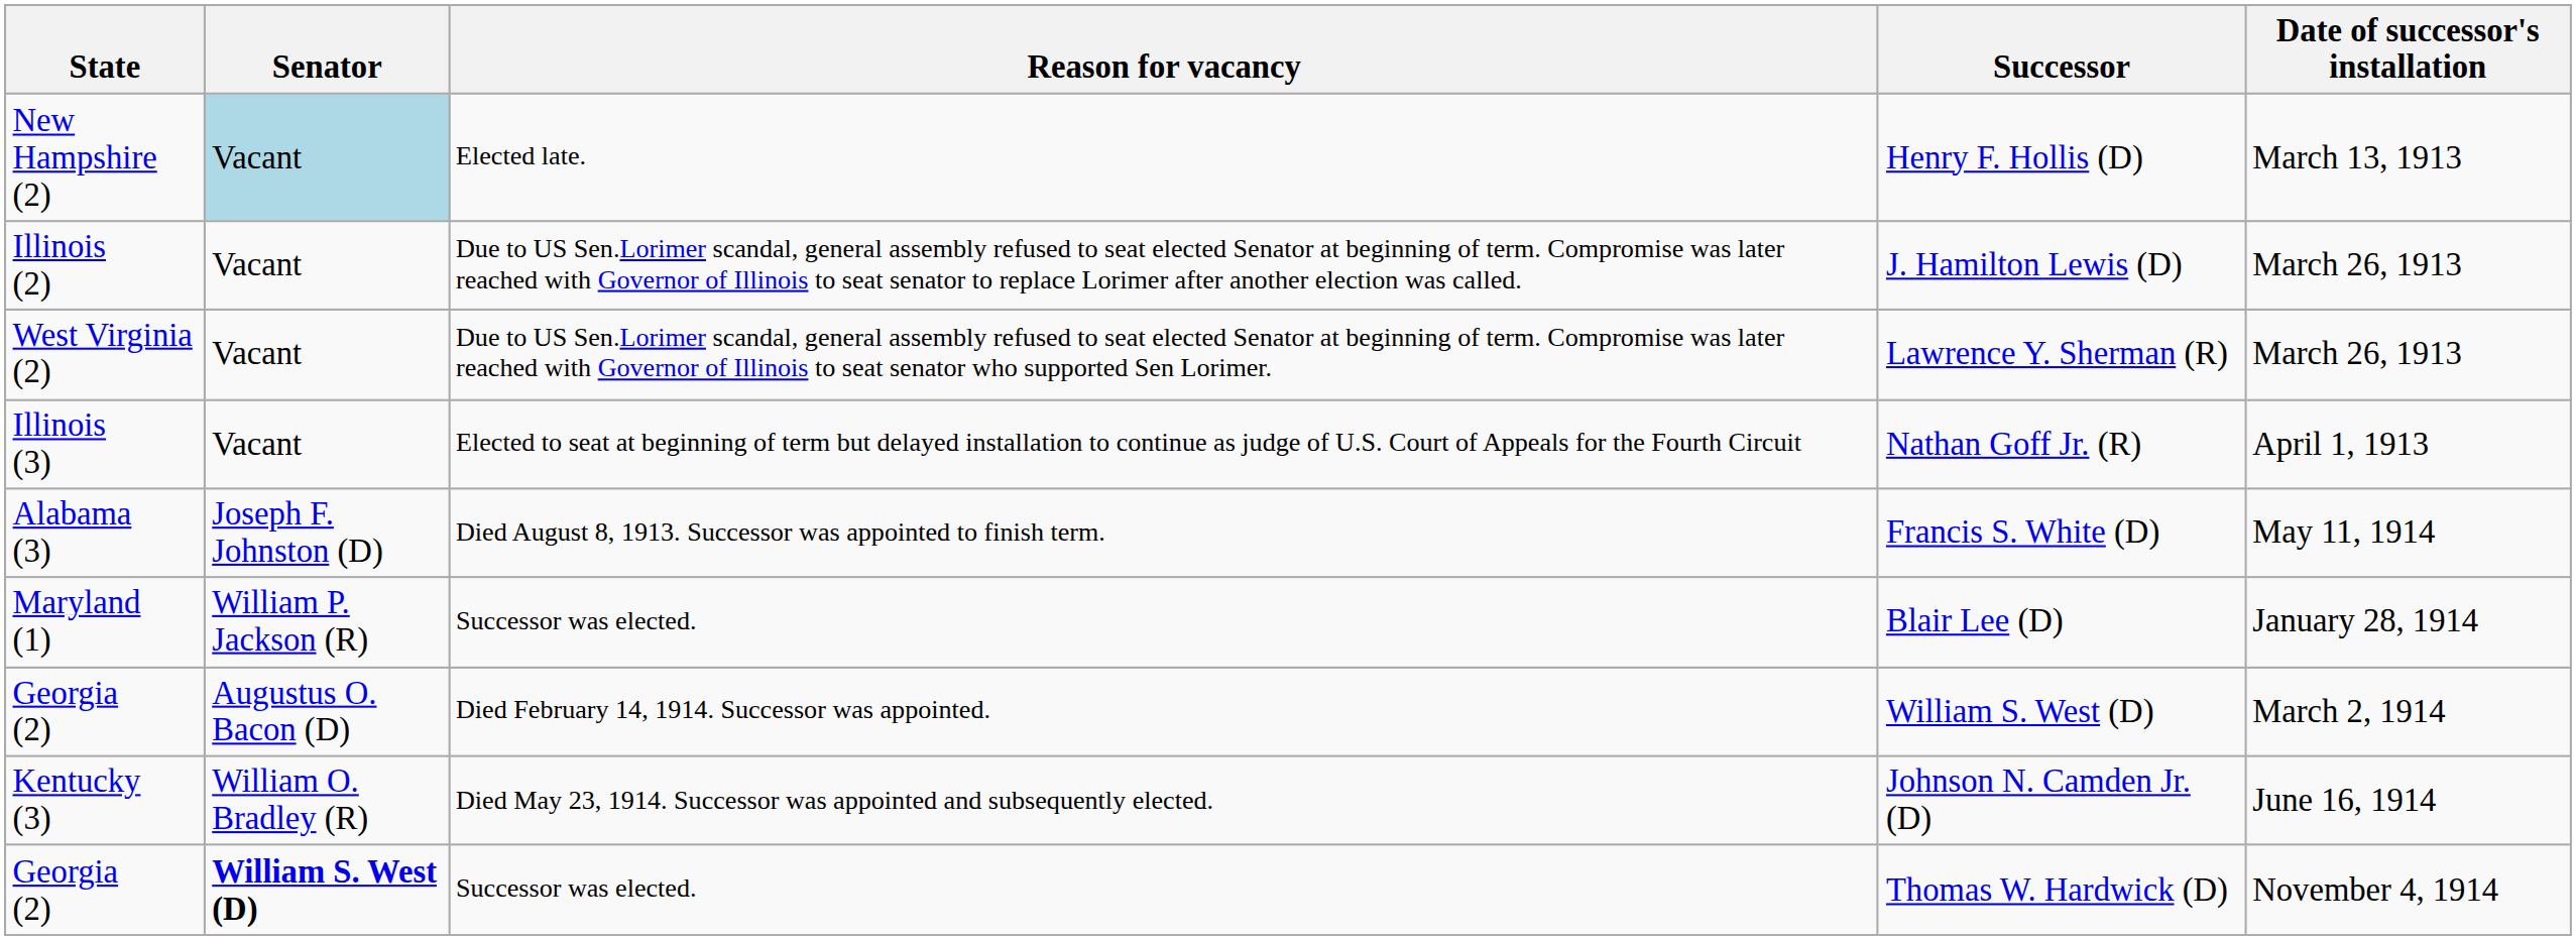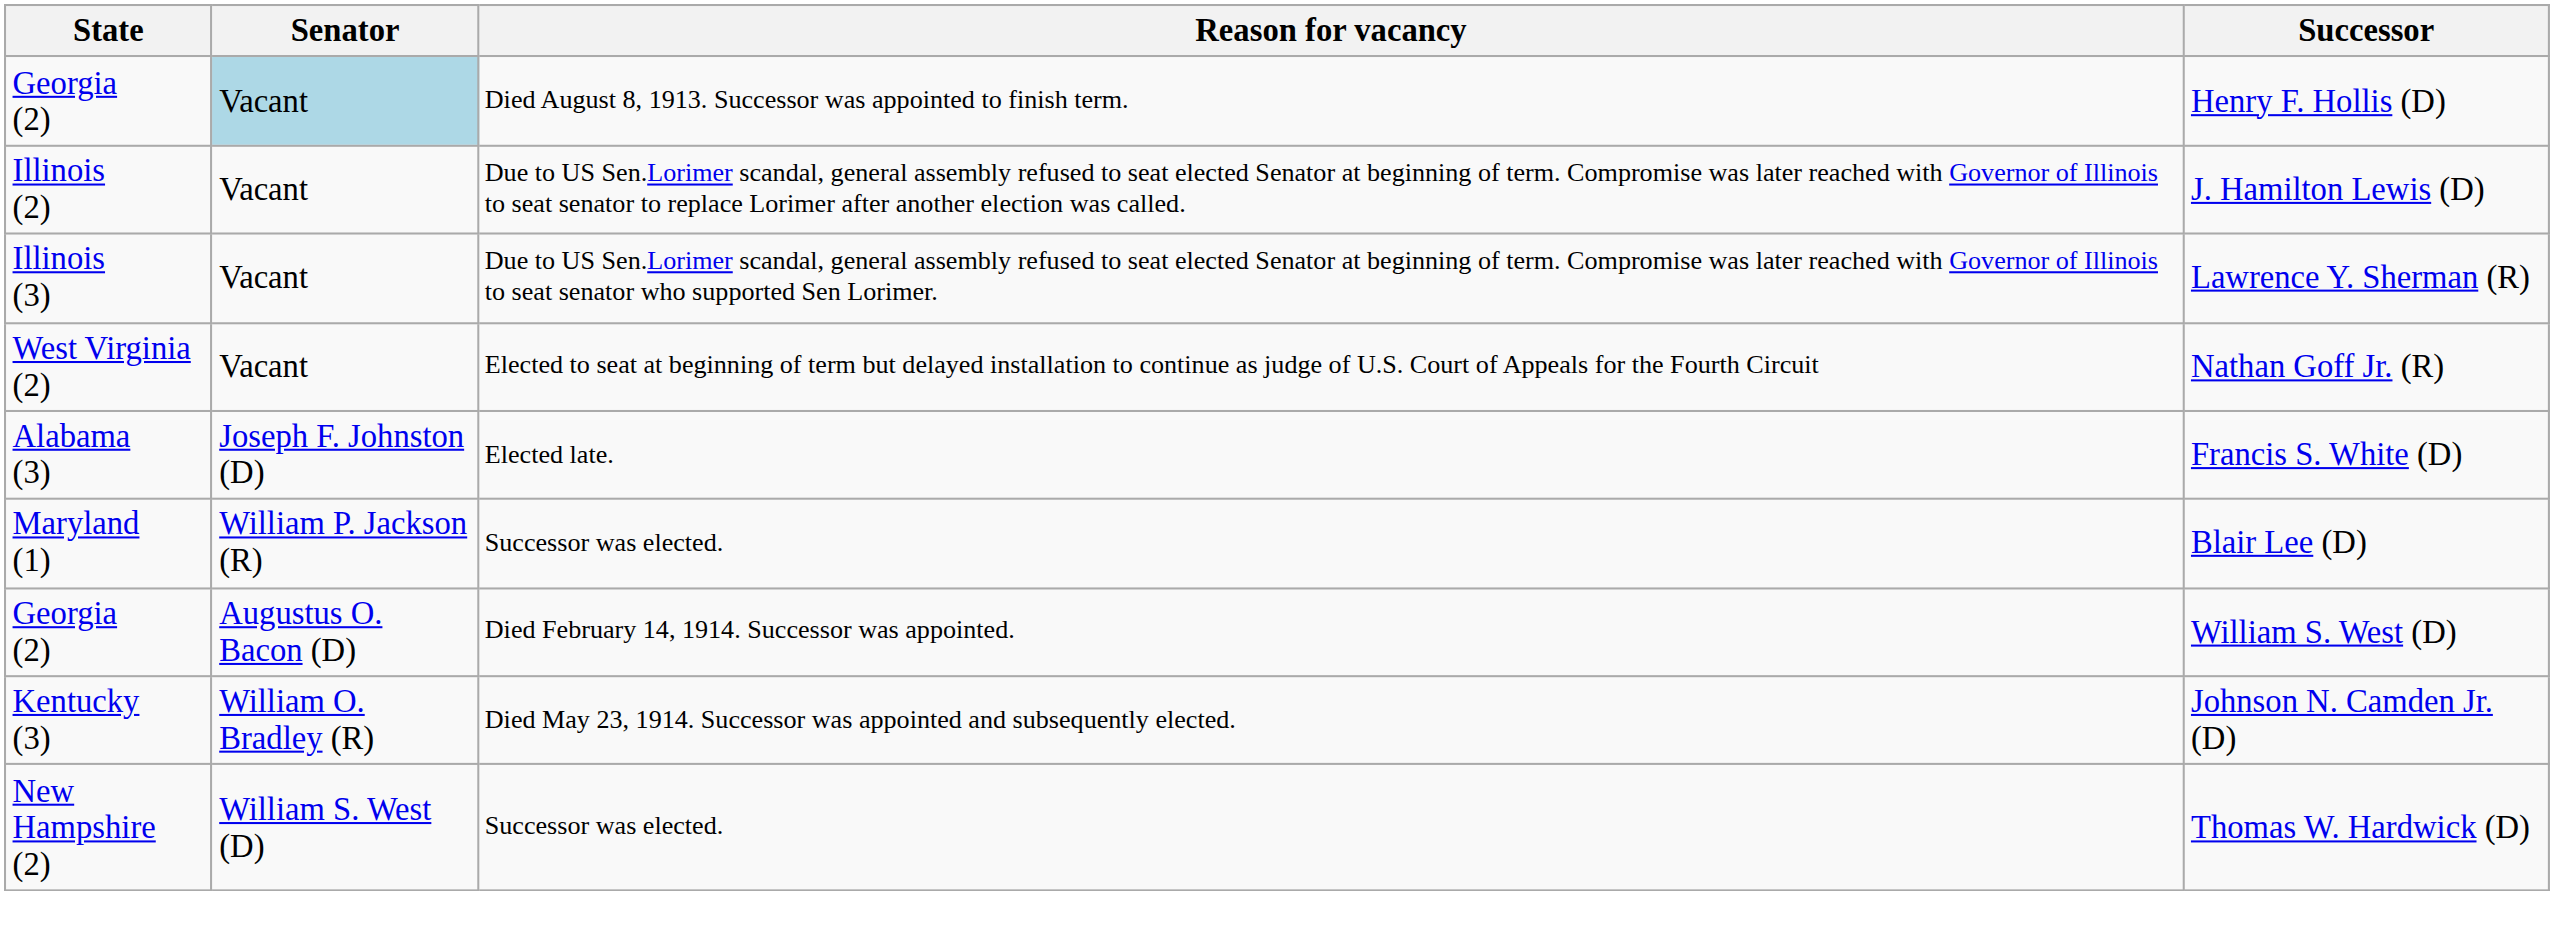 <table class="wikitable sortable">
 <tr style="vertical-align:bottom;">
 <th>State</th>
 <th>Senator</th>
 <th>Reason for vacancy</th>
 <th>Successor</th>
-<th>Date of successor's installation</th>
 </tr>
 <tr>
-<td><a href='#'>New Hampshire</a><br>(2)</td>
+<td><a href='#'>Georgia</a><br>(2)</td>
 <td style="background: lightblue;">Vacant</td>
-<td style="font-size:80%">Elected late.</td>
+<td style="font-size:80%">Died August 8, 1913. Successor was appointed to finish term.</td>
 <td nowrap ><a href='#'>Henry F. Hollis</a> (D)</td>
-<td>March 13, 1913</td>
 </tr>
 <tr>
 <td><a href='#'>Illinois</a><br>(2)</td>
 <td>Vacant</td>
 <td style="font-size:80%">Due to US Sen.<a href='#'>Lorimer</a> scandal, general assembly refused to seat elected Senator at beginning of term.  Compromise was later reached with <a href='#'>Governor of Illinois</a> to seat senator to replace Lorimer after another election was called.</td>
 <td nowrap ><a href='#'>J. Hamilton Lewis</a> (D)</td>
-<td>March 26, 1913</td>
+</tr>
+<tr>
+<td><a href='#'>Illinois</a><br>(3)</td>
+<td>Vacant</td>
+<td style="font-size:80%">Due to US Sen.<a href='#'>Lorimer</a> scandal, general assembly refused to seat elected Senator at beginning of term.  Compromise was later reached with <a href='#'>Governor of Illinois</a> to seat senator who supported Sen Lorimer.</td>
+<td nowrap ><a href='#'>Lawrence Y. Sherman</a> (R)</td>
 </tr>
 <tr>
 <td><a href='#'>West Virginia</a><br>(2)</td>
 <td>Vacant</td>
-<td style="font-size:80%">Due to US Sen.<a href='#'>Lorimer</a> scandal, general assembly refused to seat elected Senator at beginning of term.  Compromise was later reached with <a href='#'>Governor of Illinois</a> to seat senator who supported Sen Lorimer.</td>
-<td nowrap ><a href='#'>Lawrence Y. Sherman</a> (R)</td>
-<td>March 26, 1913</td>
-</tr>
-<tr>
-<td><a href='#'>Illinois</a><br>(3)</td>
-<td>Vacant</td>
 <td style="font-size:80%">Elected to seat at beginning of term but delayed installation to continue as judge of U.S. Court of Appeals for the Fourth Circuit</td>
 <td nowrap ><a href='#'>Nathan Goff Jr.</a> (R)</td>
-<td>April 1, 1913</td>
 </tr>
 <tr>
 <td><a href='#'>Alabama</a><br>(3)</td>
 <td><a href='#'>Joseph F. Johnston</a> (D)</td>
-<td style="font-size:80%">Died August 8, 1913. Successor was appointed to finish term.</td>
+<td style="font-size:80%">Elected late.</td>
 <td><a href='#'>Francis S. White</a> (D)</td>
-<td>May 11, 1914</td>
 </tr>
 <tr>
 <td><a href='#'>Maryland</a><br>(1)</td>
 <td><a href='#'>William P. Jackson</a> (R)</td>
 <td style="font-size:80%">Successor was elected.</td>
 <td><a href='#'>Blair Lee</a> (D)</td>
-<td>January 28, 1914</td>
 </tr>
 <tr>
 <td><a href='#'>Georgia</a><br>(2)</td>
 <td><a href='#'>Augustus O. Bacon</a> (D)</td>
 <td style="font-size:80%">Died February 14, 1914. Successor was appointed.</td>
 <td><a href='#'>William S. West</a> (D)</td>
-<td>March 2, 1914</td>
 </tr>
 <tr>
 <td><a href='#'>Kentucky</a><br>(3)</td>
 <td><a href='#'>William O. Bradley</a> (R)</td>
 <td style="font-size:80%">Died May 23, 1914. Successor was appointed and subsequently elected.</td>
 <td><a href='#'>Johnson N. Camden Jr.</a> (D)</td>
-<td>June 16, 1914</td>
 </tr>
 <tr>
-<td><a href='#'>Georgia</a><br>(2)</td>
-<td><strong><a href='#'>William S. West</a> (D)</strong></td>
+<td><a href='#'>New Hampshire</a><br>(2)</td>
+<td><a href='#'>William S. West</a> (D)</td>
 <td style="font-size:80%">Successor was elected.</td>
 <td><a href='#'>Thomas W. Hardwick</a> (D)</td>
-<td>November 4, 1914</td>
 </tr>
 </table>
